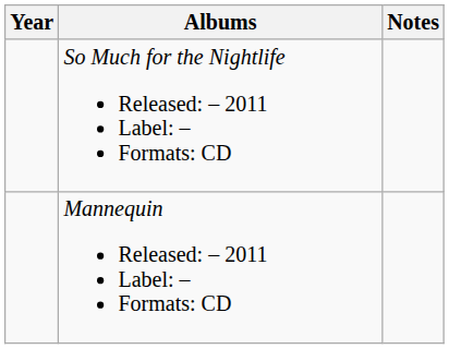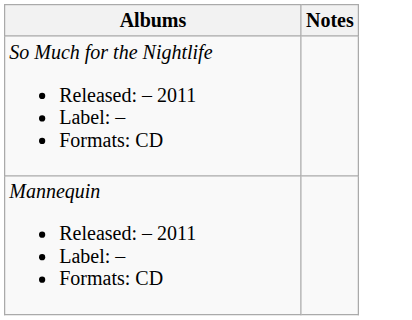 <table class="wikitable">
 <tr>
-<th>Year</th>
 <th style="width:230px;">Albums</th>
 <th>Notes</th>
 </tr>
 <tr>
-<td></td>
 <td><em>So Much for the Nightlife</em><br><ul><li>Released: – 2011</li><li>Label: –</li><li>Formats: CD</li></ul></td>
 <td><br></td>
 </tr>
 <tr>
-<td></td>
 <td><em>Mannequin</em><br><ul><li>Released: – 2011</li><li>Label: –</li><li>Formats: CD</li></ul></td>
 <td><br></td>
 </tr>
 </table>
